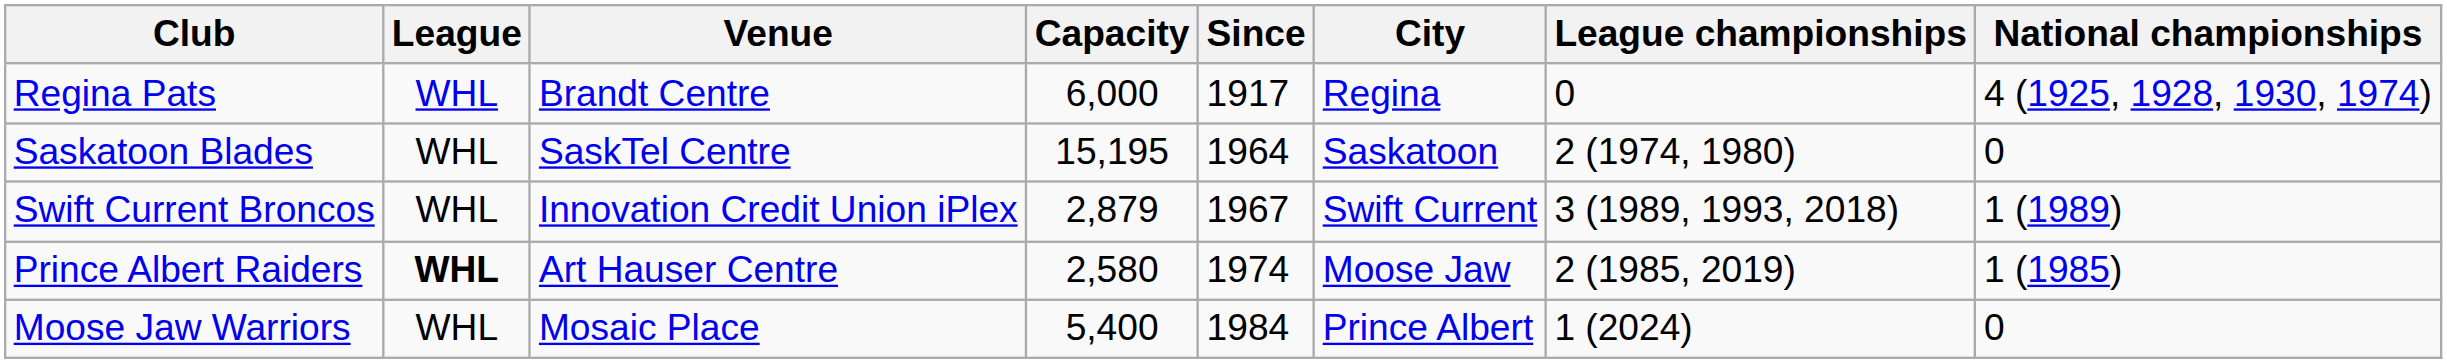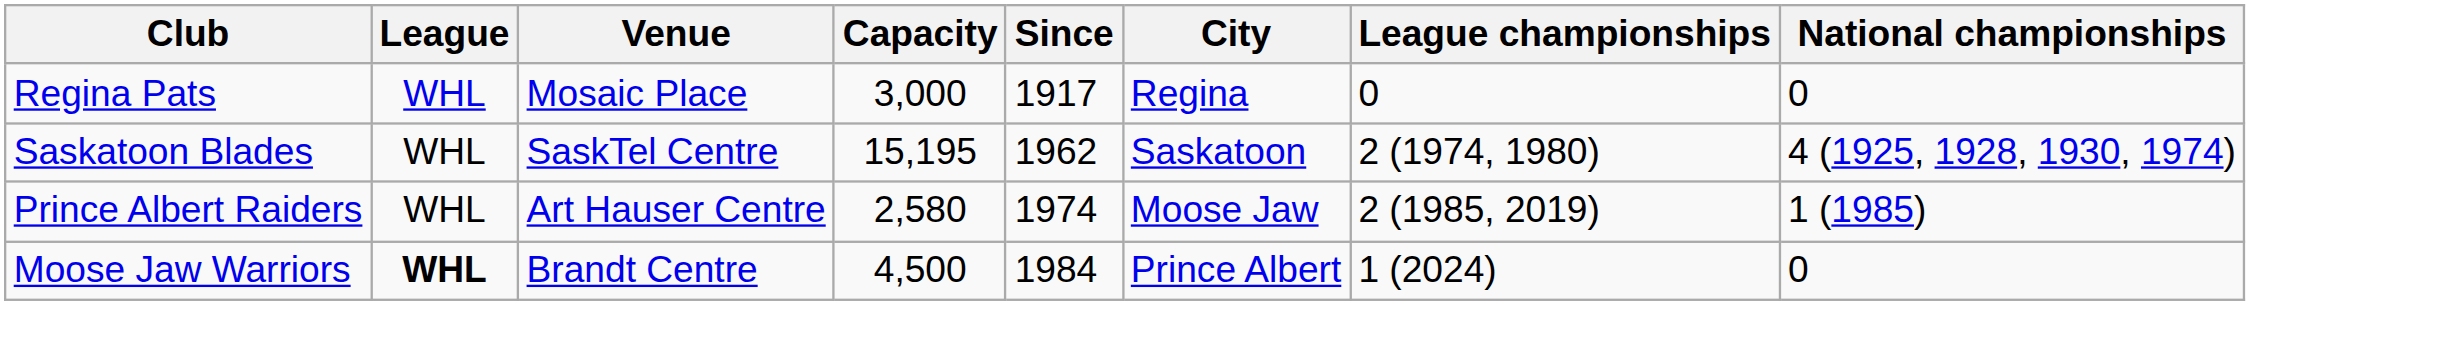 <table class="wikitable sortable">
 <tr>
 <th>Club</th>
 <th>League</th>
 <th>Venue</th>
 <th>Capacity</th>
 <th>Since</th>
 <th>City</th>
 <th>League championships</th>
 <th>National championships</th>
 </tr>
 <tr>
 <td><a href='#'>Regina Pats</a></td>
 <td align="center"><a href='#'>WHL</a></td>
-<td><a href='#'>Brandt Centre</a></td>
-<td align="center">6,000</td>
+<td><a href='#'>Mosaic Place</a></td>
+<td align="center">3,000</td>
 <td>1917</td>
 <td><a href='#'>Regina</a></td>
 <td>0</td>
-<td>4 (<a href='#'>1925</a>, <a href='#'>1928</a>, <a href='#'>1930</a>, <a href='#'>1974</a>)</td>
+<td>0</td>
 </tr>
 <tr>
 <td><a href='#'>Saskatoon Blades</a></td>
 <td align="center">WHL</td>
 <td><a href='#'>SaskTel Centre</a></td>
 <td align="center">15,195</td>
-<td>1964</td>
+<td>1962</td>
 <td><a href='#'>Saskatoon</a></td>
 <td>2 (1974, 1980)</td>
-<td>0</td>
-</tr>
-<tr>
-<td><a href='#'>Swift Current Broncos</a></td>
-<td align="center">WHL</td>
-<td><a href='#'>Innovation Credit Union iPlex</a></td>
-<td align="center">2,879</td>
-<td>1967</td>
-<td><a href='#'>Swift Current</a></td>
-<td>3 (1989, 1993, 2018)</td>
-<td>1 (<a href='#'>1989</a>)</td>
+<td>4 (<a href='#'>1925</a>, <a href='#'>1928</a>, <a href='#'>1930</a>, <a href='#'>1974</a>)</td>
 </tr>
 <tr>
 <td><a href='#'>Prince Albert Raiders</a></td>
-<td align="center"><strong>WHL</strong></td>
+<td align="center">WHL</td>
 <td><a href='#'>Art Hauser Centre</a></td>
 <td align="center">2,580</td>
 <td>1974</td>
 <td><a href='#'>Moose Jaw</a></td>
 <td>2 (1985, 2019)</td>
 <td>1 (<a href='#'>1985</a>)</td>
 </tr>
 <tr>
 <td><a href='#'>Moose Jaw Warriors</a></td>
-<td align="center">WHL</td>
-<td><a href='#'>Mosaic Place</a></td>
-<td align="center">5,400</td>
+<td align="center"><strong>WHL</strong></td>
+<td><a href='#'>Brandt Centre</a></td>
+<td align="center">4,500</td>
 <td>1984</td>
 <td><a href='#'>Prince Albert</a></td>
 <td>1 (2024)</td>
 <td>0</td>
 </tr>
 </table>
